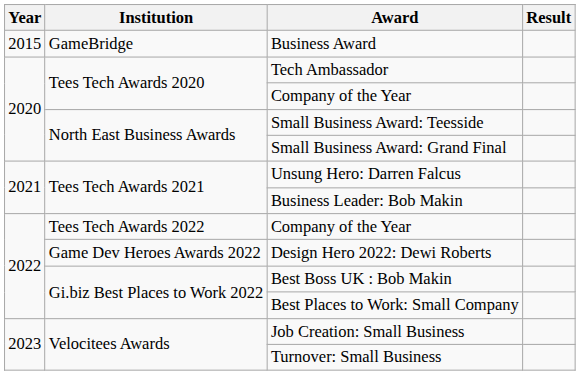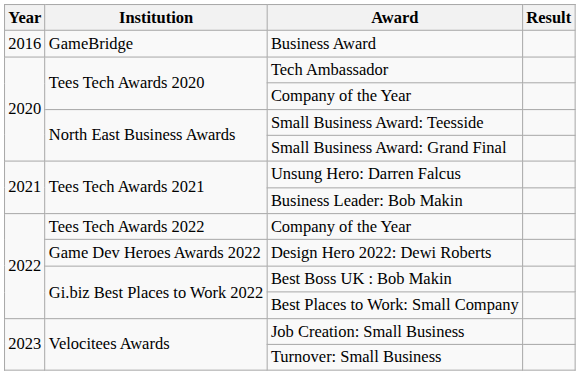 <table class="wikitable">
 <tr>
 <th>Year</th>
 <th>Institution</th>
 <th>Award</th>
 <th>Result</th>
 </tr>
 <tr>
-<td>2015</td>
+<td>2016</td>
 <td>GameBridge</td>
 <td>Business Award</td>
 <td></td>
 </tr>
 <tr>
 <td rowspan="4">2020</td>
 <td rowspan="2">Tees Tech Awards 2020</td>
 <td>Tech Ambassador</td>
 <td></td>
 </tr>
 <tr>
 <td>Company of the Year</td>
 <td></td>
 </tr>
 <tr>
 <td rowspan="2">North East Business Awards</td>
 <td>Small Business Award: Teesside</td>
 <td></td>
 </tr>
 <tr>
 <td>Small Business Award: Grand Final</td>
 <td></td>
 </tr>
 <tr>
 <td rowspan="2">2021</td>
 <td rowspan="2">Tees Tech Awards 2021</td>
 <td>Unsung Hero: Darren Falcus</td>
 <td></td>
 </tr>
 <tr>
 <td>Business Leader: Bob Makin</td>
 <td></td>
 </tr>
 <tr>
 <td rowspan="4">2022</td>
 <td>Tees Tech Awards 2022</td>
 <td>Company of the Year</td>
 <td></td>
 </tr>
 <tr>
 <td>Game Dev Heroes Awards 2022</td>
 <td>Design Hero 2022: Dewi Roberts</td>
 <td></td>
 </tr>
 <tr>
 <td rowspan="2">Gi.biz Best Places to Work 2022</td>
 <td>Best Boss UK : Bob Makin</td>
 <td></td>
 </tr>
 <tr>
 <td>Best Places to Work: Small Company</td>
 <td></td>
 </tr>
 <tr>
 <td rowspan="2">2023</td>
 <td rowspan="2">Velocitees Awards</td>
 <td>Job Creation: Small Business</td>
 <td></td>
 </tr>
 <tr>
 <td>Turnover: Small Business</td>
 <td></td>
 </tr>
 </table>
